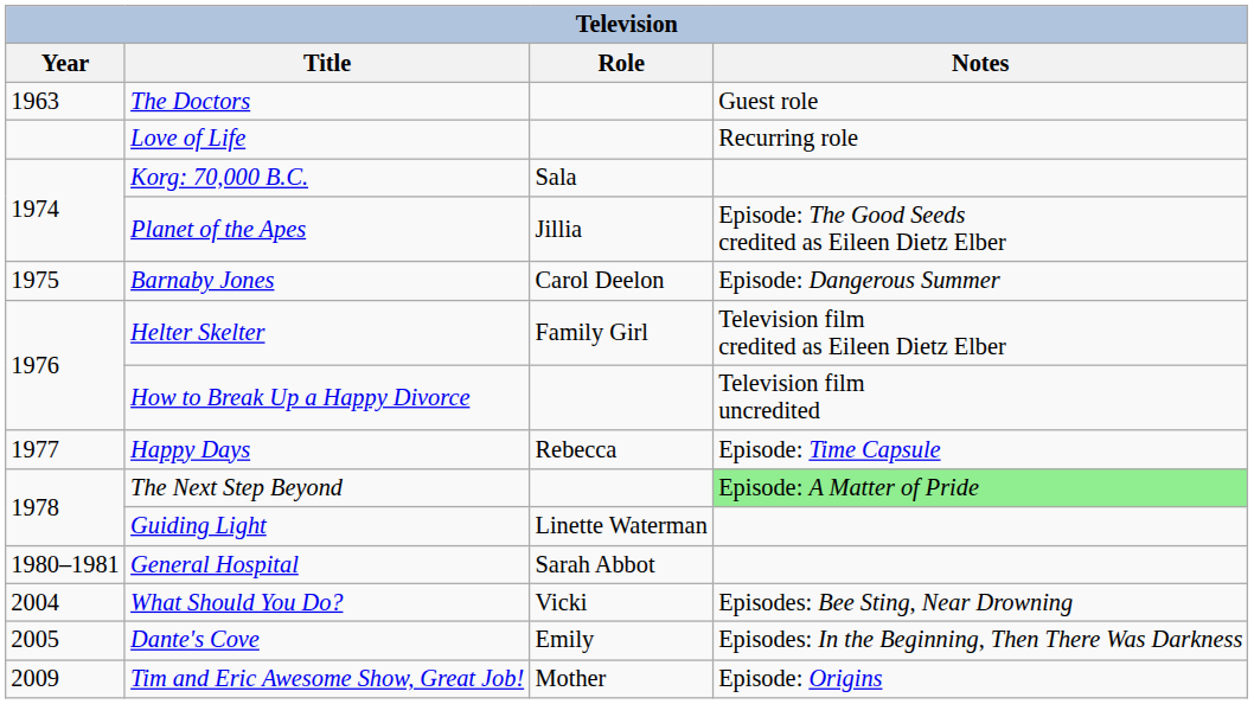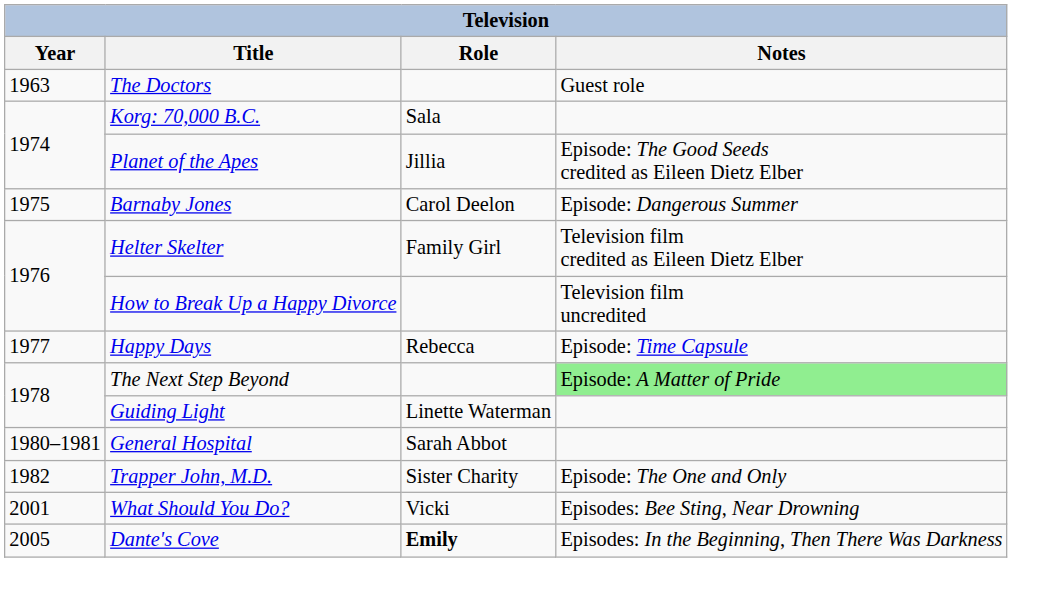 <table class="wikitable">
 <tr>
 <th colspan="4" style="background: LightSteelBlue;">Television</th>
 </tr>
 <tr>
 <th>Year</th>
 <th>Title</th>
 <th>Role</th>
 <th>Notes</th>
 </tr>
 <tr>
 <td>1963</td>
 <td><em><a href='#'>The Doctors</a></em></td>
 <td></td>
 <td>Guest role</td>
-</tr>
-<tr>
-<td></td>
-<td><em><a href='#'>Love of Life</a></em></td>
-<td></td>
-<td>Recurring role</td>
 </tr>
 <tr>
 <td rowspan="2">1974</td>
 <td><em><a href='#'>Korg: 70,000 B.C.</a></em></td>
 <td>Sala</td>
 <td></td>
 </tr>
 <tr>
 <td><em><a href='#'>Planet of the Apes</a></em></td>
 <td>Jillia</td>
 <td>Episode: <em>The Good Seeds</em><br>credited as Eileen Dietz Elber</td>
 </tr>
 <tr>
 <td>1975</td>
 <td><em><a href='#'>Barnaby Jones</a></em></td>
 <td>Carol Deelon</td>
 <td>Episode: <em>Dangerous Summer</em></td>
 </tr>
 <tr>
 <td rowspan="2">1976</td>
 <td><em><a href='#'>Helter Skelter</a></em></td>
 <td>Family Girl</td>
 <td>Television film<br>credited as Eileen Dietz Elber</td>
 </tr>
 <tr>
 <td><em><a href='#'>How to Break Up a Happy Divorce</a></em></td>
 <td></td>
 <td>Television film<br>uncredited</td>
 </tr>
 <tr>
 <td>1977</td>
 <td><em><a href='#'>Happy Days</a></em></td>
 <td>Rebecca</td>
 <td>Episode: <em><a href='#'>Time Capsule</a></em></td>
 </tr>
 <tr>
 <td rowspan="2">1978</td>
 <td><em>The Next Step Beyond</em></td>
 <td></td>
 <td style="background: lightgreen;">Episode: <em>A Matter of Pride</em></td>
 </tr>
 <tr>
 <td><em><a href='#'>Guiding Light</a></em></td>
 <td>Linette Waterman</td>
 <td></td>
 </tr>
 <tr>
 <td>1980–1981</td>
 <td><em><a href='#'>General Hospital</a></em></td>
 <td>Sarah Abbot</td>
 <td></td>
 </tr>
 <tr>
-<td>2004</td>
+<td>1982</td>
+<td><em><a href='#'>Trapper John, M.D.</a></em></td>
+<td>Sister Charity</td>
+<td>Episode: <em>The One and Only</em></td>
+</tr>
+<tr>
+<td>2001</td>
 <td><em><a href='#'>What Should You Do?</a></em></td>
 <td>Vicki</td>
 <td>Episodes: <em>Bee Sting</em>, <em>Near Drowning</em></td>
 </tr>
 <tr>
 <td>2005</td>
 <td><em><a href='#'>Dante's Cove</a></em></td>
-<td>Emily</td>
+<td><strong>Emily</strong></td>
 <td>Episodes: <em>In the Beginning</em>, <em>Then There Was Darkness</em></td>
 </tr>
-<tr>
-<td>2009</td>
-<td><em><a href='#'>Tim and Eric Awesome Show, Great Job!</a></em></td>
-<td>Mother</td>
-<td>Episode: <em><a href='#'>Origins</a></em></td>
-</tr>
 </table>
